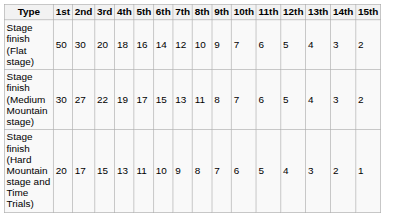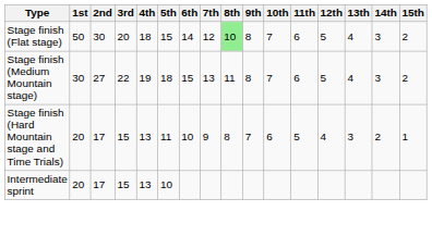 <table class="wikitable">
 <tr>
 <th>Type</th>
 <th>1st</th>
 <th>2nd</th>
 <th>3rd</th>
 <th>4th</th>
 <th>5th</th>
 <th>6th</th>
 <th>7th</th>
 <th>8th</th>
 <th>9th</th>
 <th>10th</th>
 <th>11th</th>
 <th>12th</th>
 <th>13th</th>
 <th>14th</th>
 <th>15th</th>
 </tr>
 <tr>
 <td>Stage finish (Flat stage)</td>
 <td>50</td>
 <td>30</td>
 <td>20</td>
 <td>18</td>
-<td>16</td>
+<td>15</td>
 <td>14</td>
 <td>12</td>
-<td>10</td>
-<td>9</td>
+<td style="background: lightgreen;">10</td>
+<td>8</td>
 <td>7</td>
 <td>6</td>
 <td>5</td>
 <td>4</td>
 <td>3</td>
 <td>2</td>
 </tr>
 <tr>
 <td>Stage finish (Medium Mountain stage)</td>
 <td>30</td>
 <td>27</td>
 <td>22</td>
 <td>19</td>
-<td>17</td>
+<td>18</td>
 <td>15</td>
 <td>13</td>
 <td>11</td>
 <td>8</td>
 <td>7</td>
 <td>6</td>
 <td>5</td>
 <td>4</td>
 <td>3</td>
 <td>2</td>
 </tr>
 <tr>
 <td>Stage finish (Hard Mountain stage and Time Trials)</td>
 <td>20</td>
 <td>17</td>
 <td>15</td>
 <td>13</td>
 <td>11</td>
 <td>10</td>
 <td>9</td>
 <td>8</td>
 <td>7</td>
 <td>6</td>
 <td>5</td>
 <td>4</td>
 <td>3</td>
 <td>2</td>
 <td>1</td>
 </tr>
+<tr>
+<td>Intermediate sprint</td>
+<td>20</td>
+<td>17</td>
+<td>15</td>
+<td>13</td>
+<td>10</td>
+<td></td>
+<td></td>
+<td></td>
+<td></td>
+<td></td>
+<td></td>
+<td></td>
+<td></td>
+<td></td>
+<td></td>
+</tr>
 </table>
